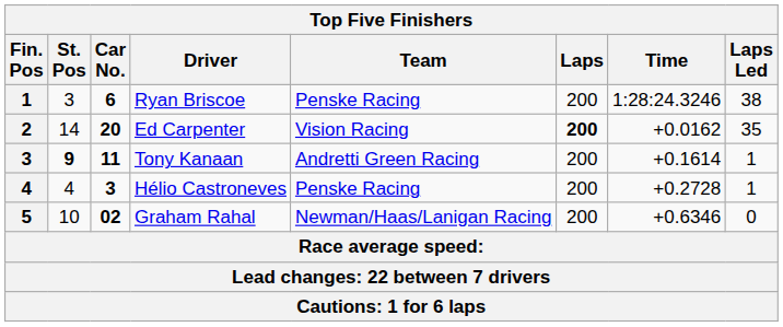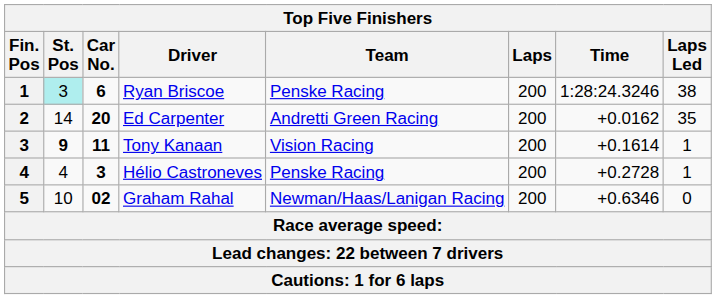 <table class="wikitable" style="font-size:95%;text-align:center">
 <tr>
 <th colspan=9>Top Five Finishers</th>
 </tr>
 <tr>
 <th>Fin.<br>Pos</th>
 <th>St.<br>Pos</th>
 <th>Car<br>No.</th>
 <th>Driver</th>
 <th>Team</th>
 <th>Laps</th>
 <th>Time</th>
 <th>Laps<br>Led</th>
 </tr>
 <tr>
 <th>1</th>
-<td>3</td>
+<td style="background: paleturquoise;">3</td>
 <td><strong>6</strong></td>
 <td style="text-align:left"> <a href='#'>Ryan Briscoe</a></td>
 <td style="text-align:left"><a href='#'>Penske Racing</a></td>
 <td>200</td>
 <td align=right>1:28:24.3246</td>
 <td>38</td>
 </tr>
 <tr>
 <th>2</th>
 <td>14</td>
 <td><strong>20</strong></td>
 <td style="text-align:left"> <a href='#'>Ed Carpenter</a></td>
-<td style="text-align:left"><a href='#'>Vision Racing</a></td>
-<td><strong>200</strong></td>
+<td style="text-align:left"><a href='#'>Andretti Green Racing</a></td>
+<td>200</td>
 <td align=right>+0.0162</td>
 <td>35</td>
 </tr>
 <tr>
 <th>3</th>
 <td><strong>9</strong></td>
 <td><strong>11</strong></td>
 <td style="text-align:left"> <a href='#'>Tony Kanaan</a></td>
-<td style="text-align:left"><a href='#'>Andretti Green Racing</a></td>
+<td style="text-align:left"><a href='#'>Vision Racing</a></td>
 <td>200</td>
 <td align=right>+0.1614</td>
 <td>1</td>
 </tr>
 <tr>
 <th>4</th>
 <td>4</td>
 <td><strong>3</strong></td>
 <td style="text-align:left"> <a href='#'>Hélio Castroneves</a></td>
 <td style="text-align:left"><a href='#'>Penske Racing</a></td>
 <td>200</td>
 <td align=right>+0.2728</td>
 <td>1</td>
 </tr>
 <tr>
 <th>5</th>
 <td>10</td>
 <td><strong>02</strong></td>
 <td style="text-align:left"> <a href='#'>Graham Rahal</a></td>
 <td style="text-align:left"><a href='#'>Newman/Haas/Lanigan Racing</a></td>
 <td>200</td>
 <td align=right>+0.6346</td>
 <td>0</td>
 </tr>
 <tr>
 <th colspan=9>Race average speed: </th>
 </tr>
 <tr>
 <th colspan=9>Lead changes: 22 between 7 drivers</th>
 </tr>
 <tr>
 <th colspan=9>Cautions: 1 for 6 laps</th>
 </tr>
 </table>
